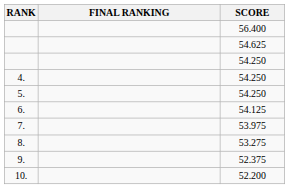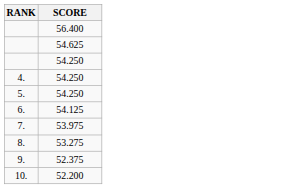 <table class="wikitable" style="font-size:95%;">
 <tr>
 <th>RANK</th>
-<th align="left" style="width: 18em">FINAL RANKING</th>
 <th align="center" style="width: 6em">SCORE</th>
 </tr>
 <tr>
 <td align="center"></td>
-<td></td>
 <td align="center">56.400</td>
 </tr>
 <tr>
 <td align="center"></td>
-<td></td>
 <td align="center">54.625</td>
 </tr>
 <tr>
 <td align="center"></td>
-<td></td>
 <td align="center">54.250</td>
 </tr>
 <tr>
 <td align="center">4.</td>
-<td></td>
 <td align="center">54.250</td>
 </tr>
 <tr>
 <td align="center">5.</td>
-<td></td>
 <td align="center">54.250</td>
 </tr>
 <tr>
 <td align="center">6.</td>
-<td></td>
 <td align="center">54.125</td>
 </tr>
 <tr>
 <td align="center">7.</td>
-<td></td>
 <td align="center">53.975</td>
 </tr>
 <tr>
 <td align="center">8.</td>
-<td></td>
 <td align="center">53.275</td>
 </tr>
 <tr>
 <td align="center">9.</td>
-<td></td>
 <td align="center">52.375</td>
 </tr>
 <tr>
 <td align="center">10.</td>
-<td></td>
 <td align="center">52.200</td>
 </tr>
 </table>
